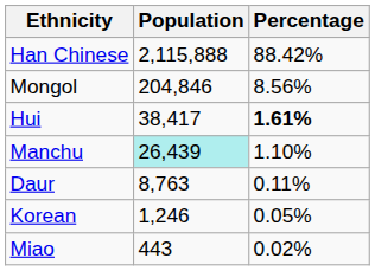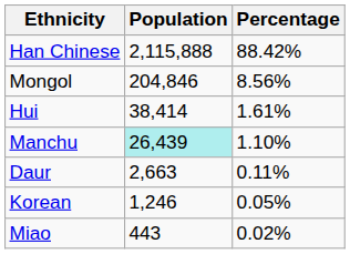 <table class= wikitable>
 <tr>
 <th>Ethnicity</th>
 <th>Population</th>
 <th>Percentage</th>
 </tr>
 <tr>
 <td align="left"><a href='#'>Han Chinese</a></td>
 <td>2,115,888</td>
 <td>88.42%</td>
 </tr>
 <tr>
 <td align="left">Mongol</td>
 <td>204,846</td>
 <td>8.56%</td>
 </tr>
 <tr>
 <td align="left"><a href='#'>Hui</a></td>
-<td>38,417</td>
-<td><strong>1.61%</strong></td>
+<td>38,414</td>
+<td>1.61%</td>
 </tr>
 <tr>
 <td align="left"><a href='#'>Manchu</a></td>
 <td style="background: paleturquoise;">26,439</td>
 <td>1.10%</td>
 </tr>
 <tr>
 <td align="left"><a href='#'>Daur</a></td>
-<td>8,763</td>
+<td>2,663</td>
 <td>0.11%</td>
 </tr>
 <tr>
 <td align="left"><a href='#'>Korean</a></td>
 <td>1,246</td>
 <td>0.05%</td>
 </tr>
 <tr>
 <td align="left"><a href='#'>Miao</a></td>
 <td>443</td>
 <td>0.02%</td>
 </tr>
 </table>
